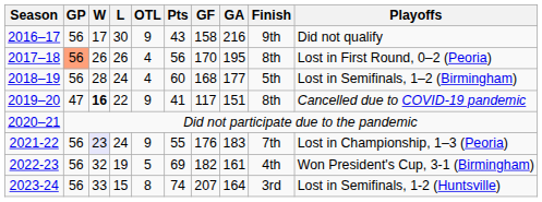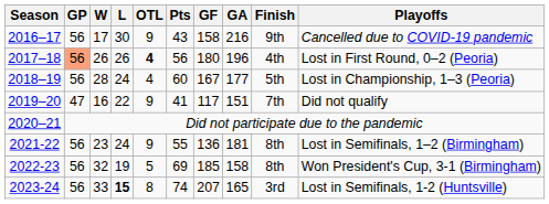 <table class="wikitable" style="text-align:center">
 <tr>
 <th>Season</th>
 <th>GP</th>
 <th>W</th>
 <th>L</th>
 <th>OTL</th>
 <th>Pts</th>
 <th>GF</th>
 <th>GA</th>
 <th>Finish</th>
 <th>Playoffs</th>
 </tr>
 <tr>
 <td><a href='#'>2016–17</a></td>
 <td>56</td>
 <td>17</td>
 <td>30</td>
 <td>9</td>
 <td>43</td>
 <td>158</td>
 <td>216</td>
 <td>9th</td>
-<td align=left>Did not qualify</td>
+<td align=left><em>Cancelled due to <a href='#'>COVID-19 pandemic</a></em></td>
 </tr>
 <tr>
 <td><a href='#'>2017–18</a></td>
 <td style="background: lightsalmon;">56</td>
 <td>26</td>
 <td>26</td>
-<td>4</td>
+<td><strong>4</strong></td>
 <td>56</td>
-<td>170</td>
-<td>195</td>
-<td>8th</td>
+<td>180</td>
+<td>196</td>
+<td>4th</td>
 <td align=left>Lost in First Round, 0–2 (<a href='#'>Peoria</a>)</td>
 </tr>
 <tr>
 <td><a href='#'>2018–19</a></td>
 <td>56</td>
 <td>28</td>
 <td>24</td>
 <td>4</td>
 <td>60</td>
-<td>168</td>
+<td>167</td>
 <td>177</td>
 <td>5th</td>
-<td align=left>Lost in Semifinals, 1–2 (<a href='#'>Birmingham</a>)</td>
+<td align=left>Lost in Championship, 1–3 (<a href='#'>Peoria</a>)</td>
 </tr>
 <tr>
 <td><a href='#'>2019–20</a></td>
 <td>47</td>
-<td><strong>16</strong></td>
+<td>16</td>
 <td>22</td>
 <td>9</td>
 <td>41</td>
 <td>117</td>
 <td>151</td>
-<td>8th</td>
-<td align=left><em>Cancelled due to <a href='#'>COVID-19 pandemic</a></em></td>
+<td>7th</td>
+<td align=left>Did not qualify</td>
 </tr>
 <tr>
 <td><a href='#'>2020–21</a></td>
 <td colspan=9><em>Did not participate due to the pandemic</em></td>
 </tr>
 <tr>
 <td><a href='#'>2021-22</a></td>
 <td>56</td>
-<td style="background: lavender;">23</td>
+<td>23</td>
 <td>24</td>
 <td>9</td>
 <td>55</td>
-<td>176</td>
-<td>183</td>
-<td>7th</td>
-<td align=left>Lost in Championship, 1–3 (<a href='#'>Peoria</a>)</td>
+<td>136</td>
+<td>181</td>
+<td>8th</td>
+<td align=left>Lost in Semifinals, 1–2 (<a href='#'>Birmingham</a>)</td>
 </tr>
 <tr>
 <td><a href='#'>2022-23</a></td>
 <td>56</td>
 <td>32</td>
 <td>19</td>
 <td>5</td>
 <td>69</td>
-<td>182</td>
-<td>161</td>
-<td>4th</td>
+<td>185</td>
+<td>158</td>
+<td>8th</td>
 <td align=left>Won President's Cup, 3-1 (<a href='#'>Birmingham</a>)</td>
 </tr>
 <tr>
 <td><a href='#'>2023-24</a></td>
 <td>56</td>
 <td>33</td>
-<td>15</td>
+<td><strong>15</strong></td>
 <td>8</td>
 <td>74</td>
 <td>207</td>
-<td>164</td>
+<td>165</td>
 <td>3rd</td>
 <td align=left>Lost in Semifinals, 1-2 (<a href='#'>Huntsville</a>)</td>
 </tr>
 </table>
